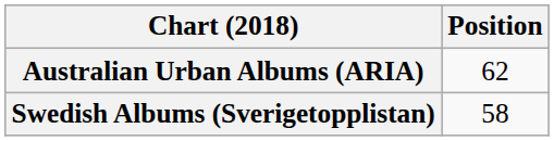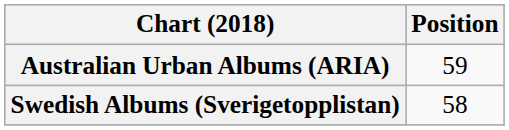 <table class="wikitable plainrowheaders" style="text-align:center;">
 <tr>
 <th scope="col">Chart (2018)</th>
 <th scope="col">Position</th>
 </tr>
 <tr>
 <th scope="row">Australian Urban Albums (ARIA)</th>
-<td>62</td>
+<td>59</td>
 </tr>
 <tr>
 <th scope="row">Swedish Albums (Sverigetopplistan)</th>
 <td>58</td>
 </tr>
 </table>
